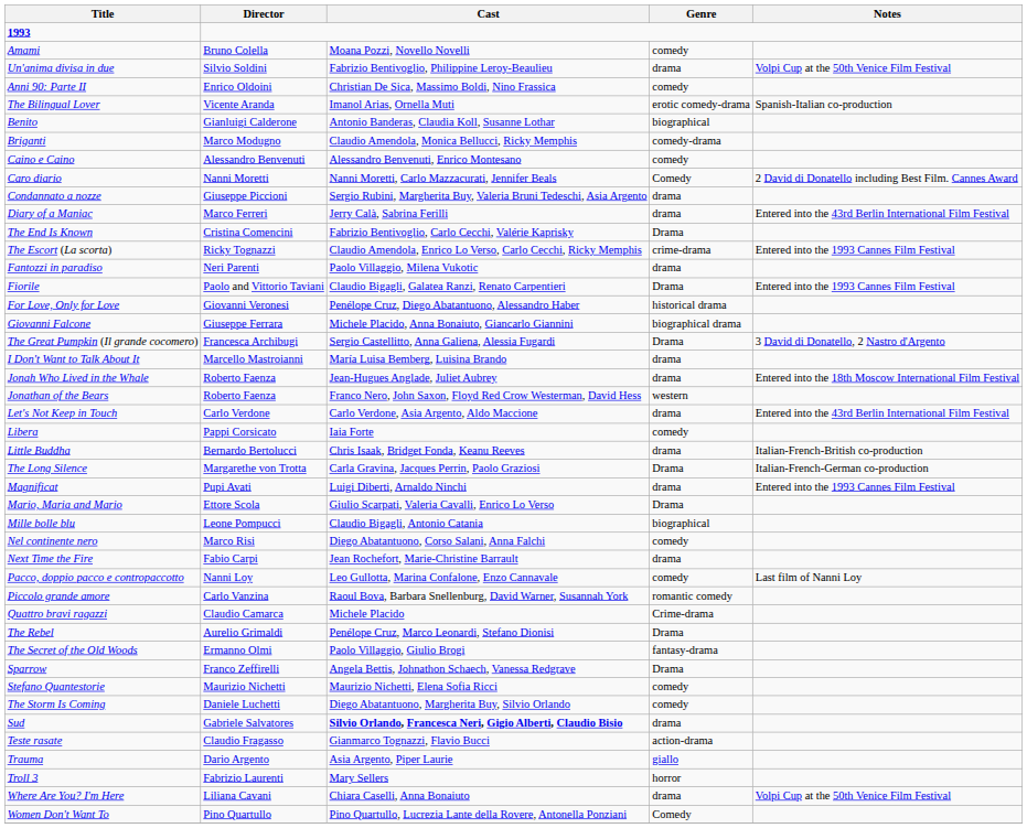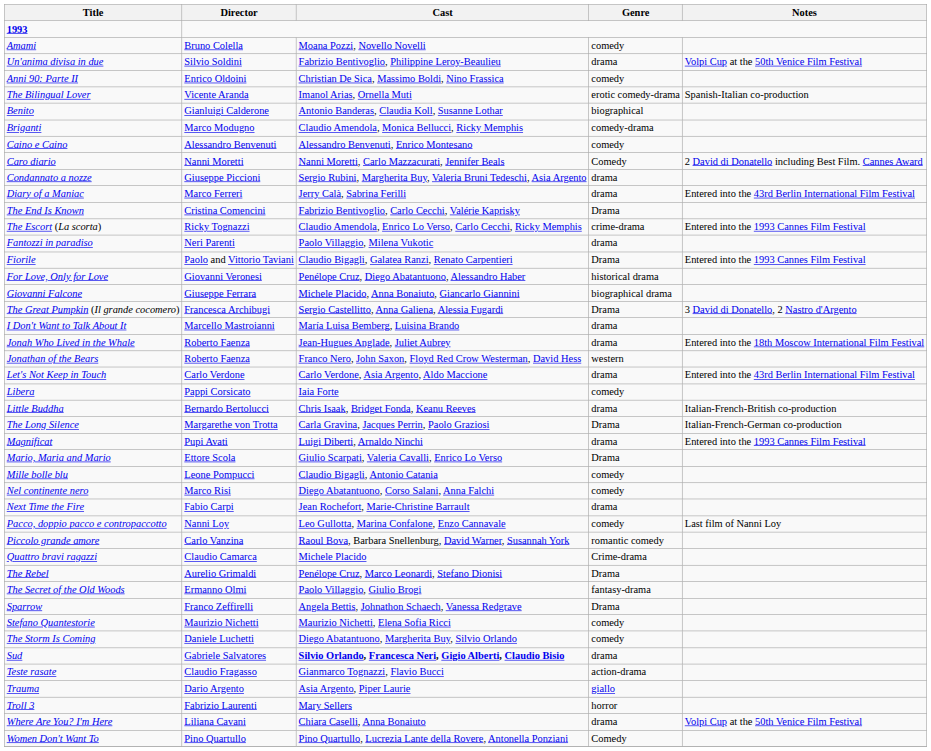 <table class="wikitable">
 <tr>
 <th>Title</th>
 <th>Director</th>
 <th>Cast</th>
 <th>Genre</th>
 <th>Notes</th>
 </tr>
 <tr>
 <td><strong><a href='#'>1993</a></strong></td>
 </tr>
 <tr>
 <td><em><a href='#'>Amami</a></em></td>
 <td><a href='#'>Bruno Colella</a></td>
 <td><a href='#'>Moana Pozzi</a>, <a href='#'>Novello Novelli</a></td>
 <td>comedy</td>
 <td></td>
 </tr>
 <tr>
 <td><em><a href='#'>Un'anima divisa in due</a></em></td>
 <td><a href='#'>Silvio Soldini</a></td>
 <td><a href='#'>Fabrizio Bentivoglio</a>, <a href='#'>Philippine Leroy-Beaulieu</a></td>
 <td>drama</td>
 <td><a href='#'>Volpi Cup</a> at the <a href='#'>50th Venice Film Festival</a></td>
 </tr>
 <tr>
 <td><em><a href='#'>Anni 90: Parte II</a></em></td>
 <td><a href='#'>Enrico Oldoini</a></td>
 <td><a href='#'>Christian De Sica</a>, <a href='#'>Massimo Boldi</a>, <a href='#'>Nino Frassica</a></td>
 <td>comedy</td>
 <td></td>
 </tr>
 <tr>
 <td><em><a href='#'>The Bilingual Lover</a></em></td>
 <td><a href='#'>Vicente Aranda</a></td>
 <td><a href='#'>Imanol Arias</a>, <a href='#'>Ornella Muti</a></td>
 <td>erotic comedy-drama</td>
 <td>Spanish-Italian co-production</td>
 </tr>
 <tr>
 <td><em><a href='#'>Benito</a></em></td>
 <td><a href='#'>Gianluigi Calderone</a></td>
 <td><a href='#'>Antonio Banderas</a>, <a href='#'>Claudia Koll</a>, <a href='#'>Susanne Lothar</a></td>
 <td>biographical</td>
 <td></td>
 </tr>
 <tr>
 <td><em><a href='#'>Briganti</a></em></td>
 <td><a href='#'>Marco Modugno</a></td>
 <td><a href='#'>Claudio Amendola</a>, <a href='#'>Monica Bellucci</a>, <a href='#'>Ricky Memphis</a></td>
 <td>comedy-drama</td>
 <td></td>
 </tr>
 <tr>
 <td><em><a href='#'>Caino e Caino</a></em></td>
 <td><a href='#'>Alessandro Benvenuti</a></td>
 <td><a href='#'>Alessandro Benvenuti</a>, <a href='#'>Enrico Montesano</a></td>
 <td>comedy</td>
 <td></td>
 </tr>
 <tr>
 <td><em><a href='#'>Caro diario</a></em></td>
 <td><a href='#'>Nanni Moretti</a></td>
 <td><a href='#'>Nanni Moretti</a>, <a href='#'>Carlo Mazzacurati</a>, <a href='#'>Jennifer Beals</a></td>
 <td>Comedy</td>
 <td>2 <a href='#'>David di Donatello</a> including Best Film. <a href='#'>Cannes Award</a></td>
 </tr>
 <tr>
 <td><em><a href='#'>Condannato a nozze</a></em></td>
 <td><a href='#'>Giuseppe Piccioni</a></td>
 <td><a href='#'>Sergio Rubini</a>, <a href='#'>Margherita Buy</a>, <a href='#'>Valeria Bruni Tedeschi</a>, <a href='#'>Asia Argento</a></td>
 <td>drama</td>
 <td></td>
 </tr>
 <tr>
 <td><em><a href='#'>Diary of a Maniac</a></em></td>
 <td><a href='#'>Marco Ferreri</a></td>
 <td><a href='#'>Jerry Calà</a>, <a href='#'>Sabrina Ferilli</a></td>
 <td>drama</td>
 <td>Entered into the <a href='#'>43rd Berlin International Film Festival</a></td>
 </tr>
 <tr>
 <td><em><a href='#'>The End Is Known</a></em></td>
 <td><a href='#'>Cristina Comencini</a></td>
 <td><a href='#'>Fabrizio Bentivoglio</a>, <a href='#'>Carlo Cecchi</a>, <a href='#'>Valérie Kaprisky</a></td>
 <td>Drama</td>
 <td></td>
 </tr>
 <tr>
 <td><em><a href='#'>The Escort</a></em> (<em>La scorta</em>)</td>
 <td><a href='#'>Ricky Tognazzi</a></td>
 <td><a href='#'>Claudio Amendola</a>, <a href='#'>Enrico Lo Verso</a>, <a href='#'>Carlo Cecchi</a>, <a href='#'>Ricky Memphis</a></td>
 <td>crime-drama</td>
 <td>Entered into the <a href='#'>1993 Cannes Film Festival</a></td>
 </tr>
 <tr>
 <td><em><a href='#'>Fantozzi in paradiso</a></em></td>
 <td><a href='#'>Neri Parenti</a></td>
 <td><a href='#'>Paolo Villaggio</a>, <a href='#'>Milena Vukotic</a></td>
 <td>drama</td>
 <td></td>
 </tr>
 <tr>
 <td><em><a href='#'>Fiorile</a></em></td>
 <td><a href='#'>Paolo</a> and <a href='#'>Vittorio Taviani</a></td>
 <td><a href='#'>Claudio Bigagli</a>, <a href='#'>Galatea Ranzi</a>, <a href='#'>Renato Carpentieri</a></td>
 <td>Drama</td>
 <td>Entered into the <a href='#'>1993 Cannes Film Festival</a></td>
 </tr>
 <tr>
 <td><em><a href='#'>For Love, Only for Love</a></em></td>
 <td><a href='#'>Giovanni Veronesi</a></td>
 <td><a href='#'>Penélope Cruz</a>, <a href='#'>Diego Abatantuono</a>, <a href='#'>Alessandro Haber</a></td>
 <td>historical drama</td>
 <td></td>
 </tr>
 <tr>
 <td><em><a href='#'>Giovanni Falcone</a></em></td>
 <td><a href='#'>Giuseppe Ferrara</a></td>
 <td><a href='#'>Michele Placido</a>, <a href='#'>Anna Bonaiuto</a>, <a href='#'>Giancarlo Giannini</a></td>
 <td>biographical drama</td>
 <td></td>
 </tr>
 <tr>
 <td><em><a href='#'>The Great Pumpkin</a></em> (<em>Il grande cocomero</em>)</td>
 <td><a href='#'>Francesca Archibugi</a></td>
 <td><a href='#'>Sergio Castellitto</a>, <a href='#'>Anna Galiena</a>, <a href='#'>Alessia Fugardi</a></td>
 <td>Drama</td>
 <td>3 <a href='#'>David di Donatello</a>, 2  <a href='#'>Nastro d'Argento</a></td>
 </tr>
 <tr>
 <td><em><a href='#'>I Don't Want to Talk About It</a></em></td>
 <td><a href='#'>Marcello Mastroianni</a></td>
 <td><a href='#'>María Luisa Bemberg</a>, <a href='#'>Luisina Brando</a></td>
 <td>drama</td>
 <td></td>
 </tr>
 <tr>
 <td><em><a href='#'>Jonah Who Lived in the Whale</a></em></td>
 <td><a href='#'>Roberto Faenza</a></td>
 <td><a href='#'>Jean-Hugues Anglade</a>, <a href='#'>Juliet Aubrey</a></td>
 <td>drama</td>
 <td>Entered into the <a href='#'>18th Moscow International Film Festival</a></td>
 </tr>
 <tr>
 <td><em><a href='#'>Jonathan of the Bears</a></em></td>
 <td><a href='#'>Roberto Faenza</a></td>
 <td><a href='#'>Franco Nero</a>, <a href='#'>John Saxon</a>, <a href='#'>Floyd Red Crow Westerman</a>, <a href='#'>David Hess</a></td>
 <td>western</td>
 <td></td>
 </tr>
 <tr>
 <td><em><a href='#'>Let's Not Keep in Touch</a></em></td>
 <td><a href='#'>Carlo Verdone</a></td>
 <td><a href='#'>Carlo Verdone</a>, <a href='#'>Asia Argento</a>, <a href='#'>Aldo Maccione</a></td>
 <td>drama</td>
 <td>Entered into the <a href='#'>43rd Berlin International Film Festival</a></td>
 </tr>
 <tr>
 <td><em><a href='#'>Libera</a></em></td>
 <td><a href='#'>Pappi Corsicato</a></td>
 <td><a href='#'>Iaia Forte</a></td>
 <td>comedy</td>
 <td></td>
 </tr>
 <tr>
 <td><em><a href='#'>Little Buddha</a></em></td>
 <td><a href='#'>Bernardo Bertolucci</a></td>
 <td><a href='#'>Chris Isaak</a>, <a href='#'>Bridget Fonda</a>, <a href='#'>Keanu Reeves</a></td>
 <td>drama</td>
 <td>Italian-French-British co-production</td>
 </tr>
 <tr>
 <td><em><a href='#'>The Long Silence</a></em></td>
 <td><a href='#'>Margarethe von Trotta</a></td>
 <td><a href='#'>Carla Gravina</a>, <a href='#'>Jacques Perrin</a>, <a href='#'>Paolo Graziosi</a></td>
 <td>Drama</td>
 <td>Italian-French-German co-production</td>
 </tr>
 <tr>
 <td><em><a href='#'>Magnificat</a></em></td>
 <td><a href='#'>Pupi Avati</a></td>
 <td><a href='#'>Luigi Diberti</a>, <a href='#'>Arnaldo Ninchi</a></td>
 <td>drama</td>
 <td>Entered into the <a href='#'>1993 Cannes Film Festival</a></td>
 </tr>
 <tr>
 <td><em><a href='#'>Mario, Maria and Mario</a></em></td>
 <td><a href='#'>Ettore Scola</a></td>
 <td><a href='#'>Giulio Scarpati</a>, <a href='#'>Valeria Cavalli</a>, <a href='#'>Enrico Lo Verso</a></td>
 <td>Drama</td>
 <td></td>
 </tr>
 <tr>
 <td><em><a href='#'>Mille bolle blu</a></em></td>
 <td><a href='#'>Leone Pompucci</a></td>
 <td><a href='#'>Claudio Bigagli</a>, <a href='#'>Antonio Catania</a></td>
-<td>biographical</td>
+<td>comedy</td>
 <td></td>
 </tr>
 <tr>
 <td><em><a href='#'>Nel continente nero</a></em></td>
 <td><a href='#'>Marco Risi</a></td>
 <td><a href='#'>Diego Abatantuono</a>, <a href='#'>Corso Salani</a>, <a href='#'>Anna Falchi</a></td>
 <td>comedy</td>
 <td></td>
 </tr>
 <tr>
 <td><em><a href='#'>Next Time the Fire</a></em></td>
 <td><a href='#'>Fabio Carpi</a></td>
 <td><a href='#'>Jean Rochefort</a>, <a href='#'>Marie-Christine Barrault</a></td>
 <td>drama</td>
 <td></td>
 </tr>
 <tr>
 <td><em><a href='#'>Pacco, doppio pacco e contropaccotto</a></em></td>
 <td><a href='#'>Nanni Loy</a></td>
 <td><a href='#'>Leo Gullotta</a>, <a href='#'>Marina Confalone</a>, <a href='#'>Enzo Cannavale</a></td>
 <td>comedy</td>
 <td>Last film of Nanni Loy</td>
 </tr>
 <tr>
 <td><em><a href='#'>Piccolo grande amore</a></em></td>
 <td><a href='#'>Carlo Vanzina</a></td>
 <td><a href='#'>Raoul Bova</a>, Barbara Snellenburg, <a href='#'>David Warner</a>, <a href='#'>Susannah York</a></td>
 <td>romantic comedy</td>
 <td></td>
 </tr>
 <tr>
 <td><em><a href='#'>Quattro bravi ragazzi</a></em></td>
 <td><a href='#'>Claudio Camarca</a></td>
 <td><a href='#'>Michele Placido</a></td>
 <td>Crime-drama</td>
 <td></td>
 </tr>
 <tr>
 <td><em><a href='#'>The Rebel</a></em></td>
 <td><a href='#'>Aurelio Grimaldi</a></td>
 <td><a href='#'>Penélope Cruz</a>, <a href='#'>Marco Leonardi</a>, <a href='#'>Stefano Dionisi</a></td>
 <td>Drama</td>
 <td></td>
 </tr>
 <tr>
 <td><em><a href='#'>The Secret of the Old Woods</a></em></td>
 <td><a href='#'>Ermanno Olmi</a></td>
 <td><a href='#'>Paolo Villaggio</a>, <a href='#'>Giulio Brogi</a></td>
 <td>fantasy-drama</td>
 <td></td>
 </tr>
 <tr>
 <td><em><a href='#'>Sparrow</a></em></td>
 <td><a href='#'>Franco Zeffirelli</a></td>
 <td><a href='#'>Angela Bettis</a>, <a href='#'>Johnathon Schaech</a>, <a href='#'>Vanessa Redgrave</a></td>
 <td>Drama</td>
 <td></td>
 </tr>
 <tr>
 <td><em><a href='#'>Stefano Quantestorie</a></em></td>
 <td><a href='#'>Maurizio Nichetti</a></td>
 <td><a href='#'>Maurizio Nichetti</a>, <a href='#'>Elena Sofia Ricci</a></td>
 <td>comedy</td>
 <td></td>
 </tr>
 <tr>
 <td><em><a href='#'>The Storm Is Coming</a></em></td>
 <td><a href='#'>Daniele Luchetti</a></td>
 <td><a href='#'>Diego Abatantuono</a>, <a href='#'>Margherita Buy</a>, <a href='#'>Silvio Orlando</a></td>
 <td>comedy</td>
 <td></td>
 </tr>
 <tr>
 <td><em><a href='#'>Sud</a></em></td>
 <td><a href='#'>Gabriele Salvatores</a></td>
 <td><strong><a href='#'>Silvio Orlando</a>, <a href='#'>Francesca Neri</a>, <a href='#'>Gigio Alberti</a>, <a href='#'>Claudio Bisio</a></strong></td>
 <td>drama</td>
 <td></td>
 </tr>
 <tr>
 <td><em><a href='#'>Teste rasate</a></em></td>
 <td><a href='#'>Claudio Fragasso</a></td>
 <td><a href='#'>Gianmarco Tognazzi</a>, <a href='#'>Flavio Bucci</a></td>
 <td>action-drama</td>
 <td></td>
 </tr>
 <tr>
 <td><em><a href='#'>Trauma</a></em></td>
 <td><a href='#'>Dario Argento</a></td>
 <td><a href='#'>Asia Argento</a>, <a href='#'>Piper Laurie</a></td>
 <td><a href='#'>giallo</a></td>
 <td></td>
 </tr>
 <tr>
 <td><em><a href='#'>Troll 3</a></em></td>
 <td><a href='#'>Fabrizio Laurenti</a></td>
 <td><a href='#'>Mary Sellers</a></td>
 <td>horror</td>
 <td></td>
 </tr>
 <tr>
 <td><em><a href='#'>Where Are You? I'm Here</a></em></td>
 <td><a href='#'>Liliana Cavani</a></td>
 <td><a href='#'>Chiara Caselli</a>, <a href='#'>Anna Bonaiuto</a></td>
 <td>drama</td>
 <td><a href='#'>Volpi Cup</a> at the <a href='#'>50th Venice Film Festival</a></td>
 </tr>
 <tr>
 <td><em><a href='#'>Women Don't Want To</a></em></td>
 <td><a href='#'>Pino Quartullo</a></td>
 <td><a href='#'>Pino Quartullo</a>, <a href='#'>Lucrezia Lante della Rovere</a>, <a href='#'>Antonella Ponziani</a></td>
 <td>Comedy</td>
 <td></td>
 </tr>
 <tr>
 </tr>
 </table>
